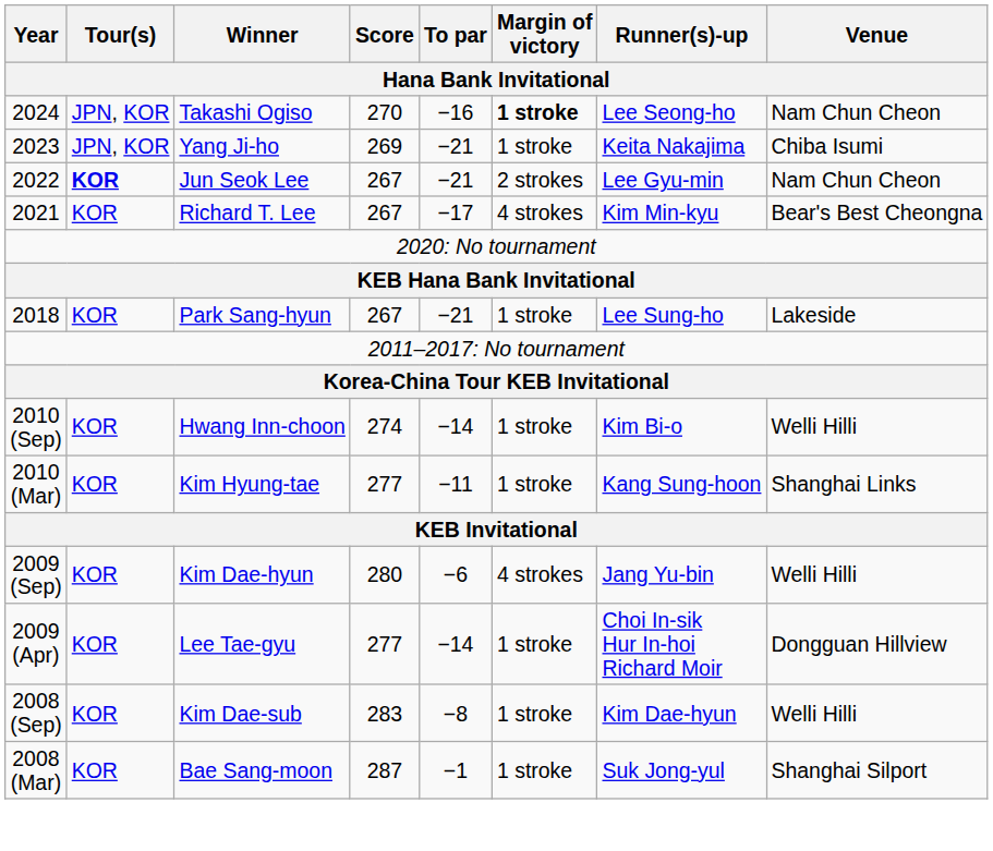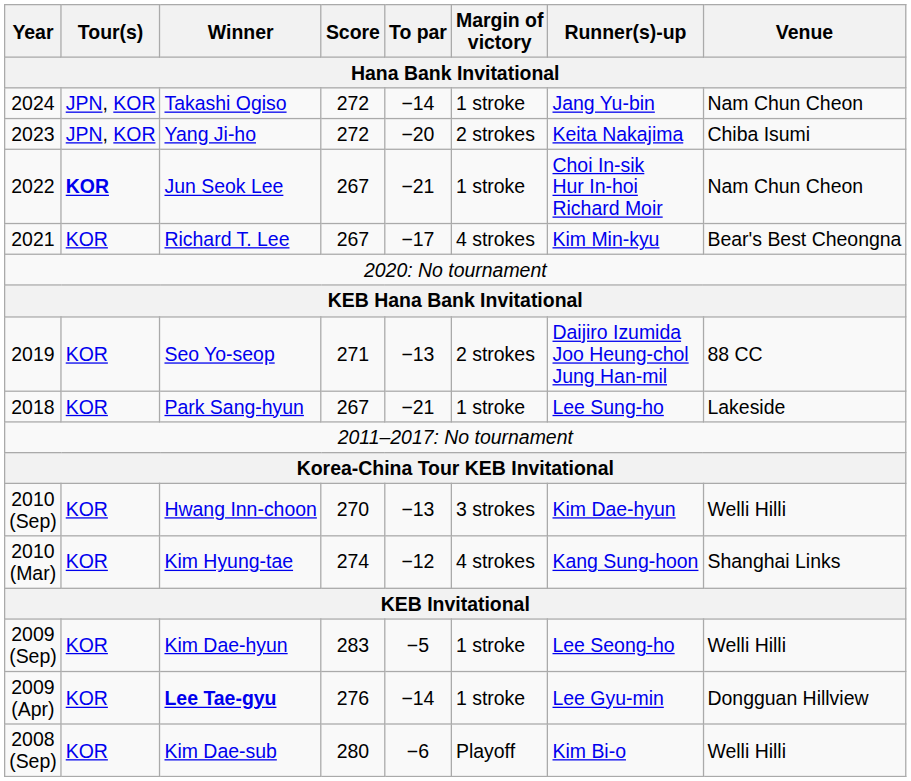 <table class=wikitable style="font-size:95%">
 <tr>
 <th>Year</th>
 <th>Tour(s)</th>
 <th>Winner</th>
 <th>Score</th>
 <th>To par</th>
 <th>Margin of<br>victory</th>
 <th>Runner(s)-up</th>
 <th>Venue</th>
 </tr>
 <tr>
 <th colspan=8>Hana Bank Invitational</th>
 </tr>
 <tr>
 <td align=center>2024</td>
 <td><a href='#'>JPN</a>, <a href='#'>KOR</a></td>
 <td> <a href='#'>Takashi Ogiso</a></td>
-<td align=center>270</td>
-<td align=center>−16</td>
-<td><strong>1 stroke</strong></td>
-<td> <a href='#'>Lee Seong-ho</a></td>
+<td align=center>272</td>
+<td align=center>−14</td>
+<td>1 stroke</td>
+<td> <a href='#'>Jang Yu-bin</a></td>
 <td>Nam Chun Cheon</td>
 </tr>
 <tr>
 <td align=center>2023</td>
 <td><a href='#'>JPN</a>, <a href='#'>KOR</a></td>
 <td> <a href='#'>Yang Ji-ho</a></td>
-<td align=center>269</td>
-<td align=center>−21</td>
-<td>1 stroke</td>
+<td align=center>272</td>
+<td align=center>−20</td>
+<td>2 strokes</td>
 <td> <a href='#'>Keita Nakajima</a></td>
 <td>Chiba Isumi</td>
 </tr>
 <tr>
 <td align=center>2022</td>
 <td><strong><a href='#'>KOR</a></strong></td>
 <td> <a href='#'>Jun Seok Lee</a></td>
 <td align=center>267</td>
 <td align=center>−21</td>
-<td>2 strokes</td>
-<td> <a href='#'>Lee Gyu-min</a></td>
+<td>1 stroke</td>
+<td> <a href='#'>Choi In-sik</a><br> <a href='#'>Hur In-hoi</a><br> <a href='#'>Richard Moir</a></td>
 <td>Nam Chun Cheon</td>
 </tr>
 <tr>
 <td align=center>2021</td>
 <td><a href='#'>KOR</a></td>
 <td> <a href='#'>Richard T. Lee</a></td>
 <td align=center>267</td>
 <td align=center>−17</td>
 <td>4 strokes</td>
 <td> <a href='#'>Kim Min-kyu</a></td>
 <td>Bear's Best Cheongna</td>
 </tr>
 <tr>
 <td colspan=8 align=center><em>2020: No tournament</em></td>
 </tr>
 <tr>
 <th colspan=8>KEB Hana Bank Invitational</th>
+</tr>
+<tr>
+<td align=center>2019</td>
+<td><a href='#'>KOR</a></td>
+<td> <a href='#'>Seo Yo-seop</a></td>
+<td align=center>271</td>
+<td align=center>−13</td>
+<td>2 strokes</td>
+<td> <a href='#'>Daijiro Izumida</a><br> <a href='#'>Joo Heung-chol</a><br> <a href='#'>Jung Han-mil</a></td>
+<td>88 CC</td>
 </tr>
 <tr>
 <td align=center>2018</td>
 <td><a href='#'>KOR</a></td>
 <td> <a href='#'>Park Sang-hyun</a></td>
 <td align=center>267</td>
 <td align=center>−21</td>
 <td>1 stroke</td>
 <td> <a href='#'>Lee Sung-ho</a></td>
 <td>Lakeside</td>
 </tr>
 <tr>
 <td colspan=8 align=center><em>2011–2017: No tournament</em></td>
 </tr>
 <tr>
 <th colspan=8>Korea-China Tour KEB Invitational</th>
 </tr>
 <tr>
 <td align=center>2010<br>(Sep)</td>
 <td><a href='#'>KOR</a></td>
 <td> <a href='#'>Hwang Inn-choon</a></td>
-<td align=center>274</td>
-<td align=center>−14</td>
-<td>1 stroke</td>
-<td> <a href='#'>Kim Bi-o</a></td>
+<td align=center>270</td>
+<td align=center>−13</td>
+<td>3 strokes</td>
+<td> <a href='#'>Kim Dae-hyun</a></td>
 <td>Welli Hilli</td>
 </tr>
 <tr>
 <td align=center>2010<br>(Mar)</td>
 <td><a href='#'>KOR</a></td>
 <td> <a href='#'>Kim Hyung-tae</a></td>
-<td align=center>277</td>
-<td align=center>−11</td>
-<td>1 stroke</td>
+<td align=center>274</td>
+<td align=center>−12</td>
+<td>4 strokes</td>
 <td> <a href='#'>Kang Sung-hoon</a></td>
 <td>Shanghai Links</td>
 </tr>
 <tr>
 <th colspan=8>KEB Invitational</th>
 </tr>
 <tr>
 <td align=center>2009<br>(Sep)</td>
 <td><a href='#'>KOR</a></td>
 <td> <a href='#'>Kim Dae-hyun</a></td>
-<td align=center>280</td>
-<td align=center>−6</td>
-<td>4 strokes</td>
-<td> <a href='#'>Jang Yu-bin</a></td>
+<td align=center>283</td>
+<td align=center>−5</td>
+<td>1 stroke</td>
+<td> <a href='#'>Lee Seong-ho</a></td>
 <td>Welli Hilli</td>
 </tr>
 <tr>
 <td align=center>2009<br>(Apr)</td>
 <td><a href='#'>KOR</a></td>
-<td> <a href='#'>Lee Tae-gyu</a></td>
-<td align=center>277</td>
+<td><strong> <a href='#'>Lee Tae-gyu</a></strong></td>
+<td align=center>276</td>
 <td align=center>−14</td>
 <td>1 stroke</td>
-<td> <a href='#'>Choi In-sik</a><br> <a href='#'>Hur In-hoi</a><br> <a href='#'>Richard Moir</a></td>
+<td> <a href='#'>Lee Gyu-min</a></td>
 <td>Dongguan Hillview</td>
 </tr>
 <tr>
 <td align=center>2008<br>(Sep)</td>
 <td><a href='#'>KOR</a></td>
 <td> <a href='#'>Kim Dae-sub</a></td>
-<td align=center>283</td>
-<td align=center>−8</td>
-<td>1 stroke</td>
-<td> <a href='#'>Kim Dae-hyun</a></td>
+<td align=center>280</td>
+<td align=center>−6</td>
+<td>Playoff</td>
+<td> <a href='#'>Kim Bi-o</a></td>
 <td>Welli Hilli</td>
 </tr>
-<tr>
-<td align=center>2008<br>(Mar)</td>
-<td><a href='#'>KOR</a></td>
-<td> <a href='#'>Bae Sang-moon</a></td>
-<td align=center>287</td>
-<td align=center>−1</td>
-<td>1 stroke</td>
-<td> <a href='#'>Suk Jong-yul</a></td>
-<td>Shanghai Silport</td>
-</tr>
 </table>
